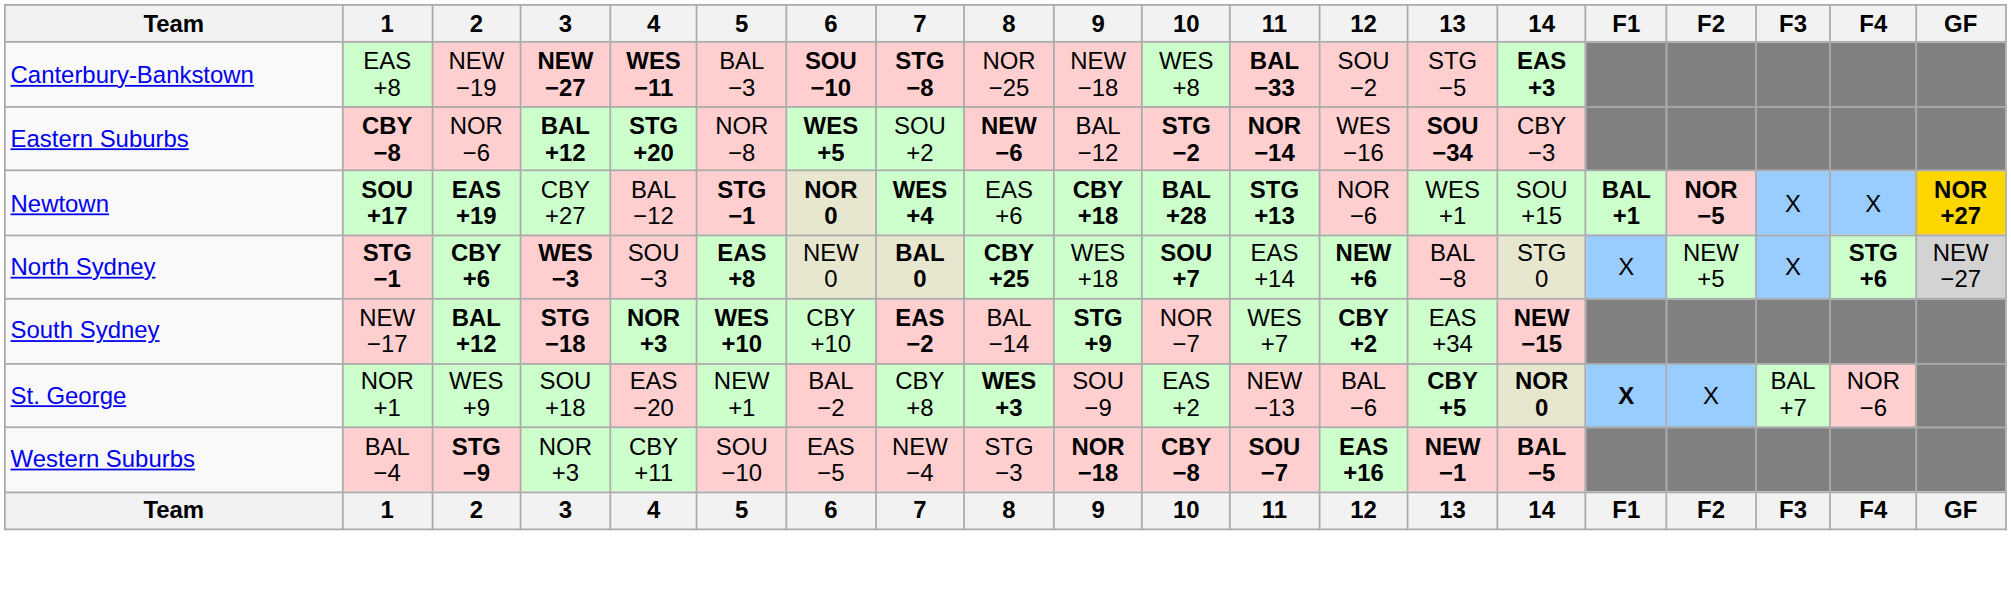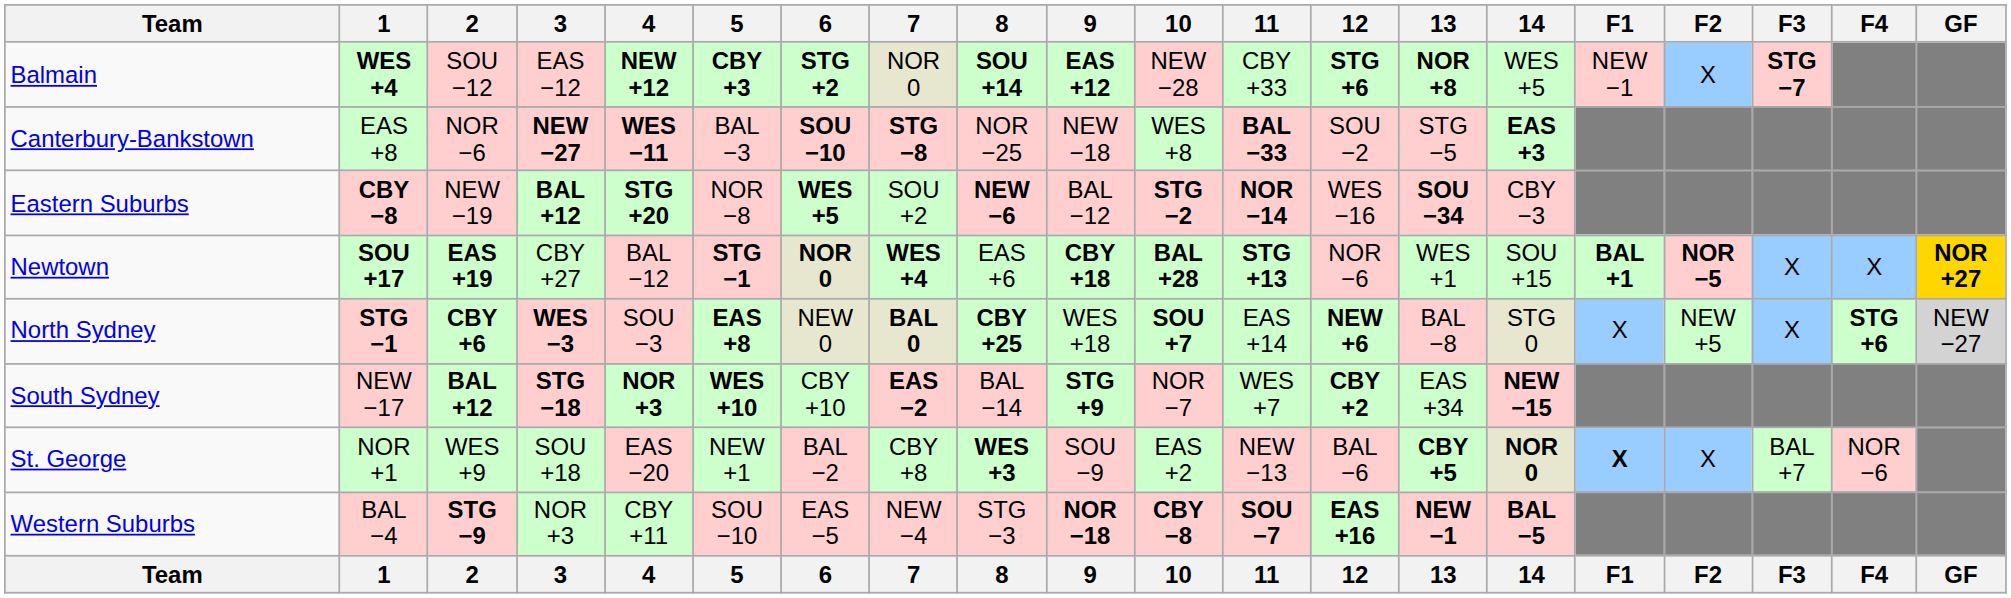 <table class="wikitable sortable" style="font-size:85%; text-align:center; width:90%">
 <tr valign="top">
 <th valign="middle">Team</th>
 <th>1</th>
 <th>2</th>
 <th>3</th>
 <th>4</th>
 <th>5</th>
 <th>6</th>
 <th>7</th>
 <th>8</th>
 <th>9</th>
 <th>10</th>
 <th>11</th>
 <th>12</th>
 <th>13</th>
 <th>14</th>
 <th>F1</th>
 <th>F2</th>
 <th>F3</th>
 <th>F4</th>
 <th>GF</th>
 </tr>
 <tr>
+<td align="left"><a href='#'>Balmain</a></td>
+<td style="background:#cfc;"><strong>WES<br>+4</strong></td>
+<td style="background:#FFCFCF;">SOU<br>−12</td>
+<td style="background:#FFCFCF;">EAS<br>−12</td>
+<td style="background:#cfc;"><strong>NEW<br>+12</strong></td>
+<td style="background:#cfc;"><strong>CBY<br>+3</strong></td>
+<td style="background:#cfc;"><strong>STG<br>+2</strong></td>
+<td style="background:#E6E7CE;">NOR<br>0</td>
+<td style="background:#cfc;"><strong>SOU<br>+14</strong></td>
+<td style="background:#cfc;"><strong>EAS<br>+12</strong></td>
+<td style="background:#FFCFCF;">NEW<br>−28</td>
+<td style="background:#cfc;">CBY<br>+33</td>
+<td style="background:#cfc;"><strong>STG<br>+6</strong></td>
+<td style="background:#cfc;"><strong>NOR<br>+8</strong></td>
+<td style="background:#cfc;">WES<br>+5</td>
+<td style="background:#FFCFCF;">NEW<br>−1</td>
+<td style="background:#99ccff;">X</td>
+<td style="background:#FFCFCF;"><strong>STG<br>−7</strong></td>
+<td style="background:#808080;"></td>
+<td style="background:#808080;"></td>
+</tr>
+<tr>
 <td align="left"><a href='#'>Canterbury-Bankstown</a></td>
 <td style="background:#cfc;">EAS<br>+8</td>
-<td style="background:#FFCFCF;">NEW<br>−19</td>
+<td style="background:#FFCFCF;">NOR<br>−6</td>
 <td style="background:#FFCFCF;"><strong>NEW<br>−27</strong></td>
 <td style="background:#FFCFCF;"><strong>WES<br>−11</strong></td>
 <td style="background:#FFCFCF;">BAL<br>−3</td>
 <td style="background:#FFCFCF;"><strong>SOU<br>−10</strong></td>
 <td style="background:#FFCFCF;"><strong>STG<br>−8</strong></td>
 <td style="background:#FFCFCF;">NOR<br>−25</td>
 <td style="background:#FFCFCF;">NEW<br>−18</td>
 <td style="background:#cfc;">WES<br>+8</td>
 <td style="background:#FFCFCF;"><strong>BAL<br>−33</strong></td>
 <td style="background:#FFCFCF;">SOU<br>−2</td>
 <td style="background:#FFCFCF;">STG<br>−5</td>
 <td style="background:#cfc;"><strong>EAS<br>+3</strong></td>
 <td style="background:#808080;"></td>
 <td style="background:#808080;"></td>
 <td style="background:#808080;"></td>
 <td style="background:#808080;"></td>
 <td style="background:#808080;"></td>
 </tr>
 <tr>
 <td align="left"><a href='#'>Eastern Suburbs</a></td>
 <td style="background:#FFCFCF;"><strong>CBY<br>−8</strong></td>
-<td style="background:#FFCFCF;">NOR<br>−6</td>
+<td style="background:#FFCFCF;">NEW<br>−19</td>
 <td style="background:#cfc;"><strong>BAL<br>+12</strong></td>
 <td style="background:#cfc;"><strong>STG<br>+20</strong></td>
 <td style="background:#FFCFCF;">NOR<br>−8</td>
 <td style="background:#cfc;"><strong>WES<br>+5</strong></td>
 <td style="background:#cfc;">SOU<br>+2</td>
 <td style="background:#FFCFCF;"><strong>NEW<br>−6</strong></td>
 <td style="background:#FFCFCF;">BAL<br>−12</td>
 <td style="background:#FFCFCF;"><strong>STG<br>−2</strong></td>
 <td style="background:#FFCFCF;"><strong>NOR<br>−14</strong></td>
 <td style="background:#FFCFCF;">WES<br>−16</td>
 <td style="background:#FFCFCF;"><strong>SOU<br>−34</strong></td>
 <td style="background:#FFCFCF;">CBY<br>−3</td>
 <td style="background:#808080;"></td>
 <td style="background:#808080;"></td>
 <td style="background:#808080;"></td>
 <td style="background:#808080;"></td>
 <td style="background:#808080;"></td>
 </tr>
 <tr>
 <td align="left"><a href='#'>Newtown</a></td>
 <td style="background:#cfc;"><strong>SOU<br>+17</strong></td>
 <td style="background:#cfc;"><strong>EAS<br>+19</strong></td>
 <td style="background:#cfc;">CBY<br>+27</td>
 <td style="background:#FFCFCF;">BAL<br>−12</td>
 <td style="background:#FFCFCF;"><strong>STG<br>−1</strong></td>
 <td style="background:#E6E7CE;"><strong>NOR<br>0</strong></td>
 <td style="background:#cfc;"><strong>WES<br>+4</strong></td>
 <td style="background:#cfc;">EAS<br>+6</td>
 <td style="background:#cfc;"><strong>CBY<br>+18</strong></td>
 <td style="background:#cfc;"><strong>BAL<br>+28</strong></td>
 <td style="background:#cfc;"><strong>STG<br>+13</strong></td>
 <td style="background:#FFCFCF;">NOR<br>−6</td>
 <td style="background:#cfc;">WES<br>+1</td>
 <td style="background:#cfc;">SOU<br>+15</td>
 <td style="background:#cfc;"><strong>BAL<br>+1</strong></td>
 <td style="background:#FFCFCF;"><strong>NOR<br>−5</strong></td>
 <td style="background:#99ccff;">X</td>
 <td style="background:#99ccff;">X</td>
 <td style="background:#FFD700;"><strong>NOR<br>+27</strong></td>
 </tr>
 <tr>
 <td align="left"><a href='#'>North Sydney</a></td>
 <td style="background:#FFCFCF;"><strong>STG<br>−1</strong></td>
 <td style="background:#cfc;"><strong>CBY<br>+6</strong></td>
 <td style="background:#FFCFCF;"><strong>WES<br>−3</strong></td>
 <td style="background:#FFCFCF;">SOU<br>−3</td>
 <td style="background:#cfc;"><strong>EAS<br>+8</strong></td>
 <td style="background:#E6E7CE;">NEW<br>0</td>
 <td style="background:#E6E7CE;"><strong>BAL<br>0</strong></td>
 <td style="background:#cfc;"><strong>CBY<br>+25</strong></td>
 <td style="background:#cfc;">WES<br>+18</td>
 <td style="background:#cfc;"><strong>SOU<br>+7</strong></td>
 <td style="background:#cfc;">EAS<br>+14</td>
 <td style="background:#cfc;"><strong>NEW<br>+6</strong></td>
 <td style="background:#FFCFCF;">BAL<br>−8</td>
 <td style="background:#E6E7CE;">STG<br>0</td>
 <td style="background:#99ccff;">X</td>
 <td style="background:#cfc;">NEW<br>+5</td>
 <td style="background:#99ccff;">X</td>
 <td style="background:#cfc;"><strong>STG<br>+6</strong></td>
 <td style="background:#D3D3D3;">NEW<br>−27</td>
 </tr>
 <tr>
 <td align="left"><a href='#'>South Sydney</a></td>
 <td style="background:#FFCFCF;">NEW<br>−17</td>
 <td style="background:#cfc;"><strong>BAL<br>+12</strong></td>
 <td style="background:#FFCFCF;"><strong>STG<br>−18</strong></td>
 <td style="background:#cfc;"><strong>NOR<br>+3</strong></td>
 <td style="background:#cfc;"><strong>WES<br>+10</strong></td>
 <td style="background:#cfc;">CBY<br>+10</td>
 <td style="background:#FFCFCF;"><strong>EAS<br>−2</strong></td>
 <td style="background:#FFCFCF;">BAL<br>−14</td>
 <td style="background:#cfc;"><strong>STG<br>+9</strong></td>
 <td style="background:#FFCFCF;">NOR<br>−7</td>
 <td style="background:#cfc;">WES<br>+7</td>
 <td style="background:#cfc;"><strong>CBY<br>+2</strong></td>
 <td style="background:#cfc;">EAS<br>+34</td>
 <td style="background:#FFCFCF;"><strong>NEW<br>−15</strong></td>
 <td style="background:#808080;"></td>
 <td style="background:#808080;"></td>
 <td style="background:#808080;"></td>
 <td style="background:#808080;"></td>
 <td style="background:#808080;"></td>
 </tr>
 <tr>
 <td align="left"><a href='#'>St. George</a></td>
 <td style="background:#cfc;">NOR<br>+1</td>
 <td style="background:#cfc;">WES<br>+9</td>
 <td style="background:#cfc;">SOU<br>+18</td>
 <td style="background:#FFCFCF;">EAS<br>−20</td>
 <td style="background:#cfc;">NEW<br>+1</td>
 <td style="background:#FFCFCF;">BAL<br>−2</td>
 <td style="background:#cfc;">CBY<br>+8</td>
 <td style="background:#cfc;"><strong>WES<br>+3</strong></td>
 <td style="background:#FFCFCF;">SOU<br>−9</td>
 <td style="background:#cfc;">EAS<br>+2</td>
 <td style="background:#FFCFCF;">NEW<br>−13</td>
 <td style="background:#FFCFCF;">BAL<br>−6</td>
 <td style="background:#cfc;"><strong>CBY<br>+5</strong></td>
 <td style="background:#E6E7CE;"><strong>NOR<br>0</strong></td>
 <td style="background:#99ccff;"><strong>X</strong></td>
 <td style="background:#99ccff;">X</td>
 <td style="background:#cfc;">BAL<br>+7</td>
 <td style="background:#FFCFCF;">NOR<br>−6</td>
 <td style="background:#808080;"></td>
 </tr>
 <tr>
 <td align="left"><a href='#'>Western Suburbs</a></td>
 <td style="background:#FFCFCF;">BAL<br>−4</td>
 <td style="background:#FFCFCF;"><strong>STG<br>−9</strong></td>
 <td style="background:#cfc;">NOR<br>+3</td>
 <td style="background:#cfc;">CBY<br>+11</td>
 <td style="background:#FFCFCF;">SOU<br>−10</td>
 <td style="background:#FFCFCF;">EAS<br>−5</td>
 <td style="background:#FFCFCF;">NEW<br>−4</td>
 <td style="background:#FFCFCF;">STG<br>−3</td>
 <td style="background:#FFCFCF;"><strong>NOR<br>−18</strong></td>
 <td style="background:#FFCFCF;"><strong>CBY<br>−8</strong></td>
 <td style="background:#FFCFCF;"><strong>SOU<br>−7</strong></td>
 <td style="background:#cfc;"><strong>EAS<br>+16</strong></td>
 <td style="background:#FFCFCF;"><strong>NEW<br>−1</strong></td>
 <td style="background:#FFCFCF;"><strong>BAL<br>−5</strong></td>
 <td style="background:#808080;"></td>
 <td style="background:#808080;"></td>
 <td style="background:#808080;"></td>
 <td style="background:#808080;"></td>
 <td style="background:#808080;"></td>
 </tr>
 <tr valign="top">
 <th valign="middle">Team</th>
 <th>1</th>
 <th>2</th>
 <th>3</th>
 <th>4</th>
 <th>5</th>
 <th>6</th>
 <th>7</th>
 <th>8</th>
 <th>9</th>
 <th>10</th>
 <th>11</th>
 <th>12</th>
 <th>13</th>
 <th>14</th>
 <th>F1</th>
 <th>F2</th>
 <th>F3</th>
 <th>F4</th>
 <th>GF</th>
 </tr>
 </table>
